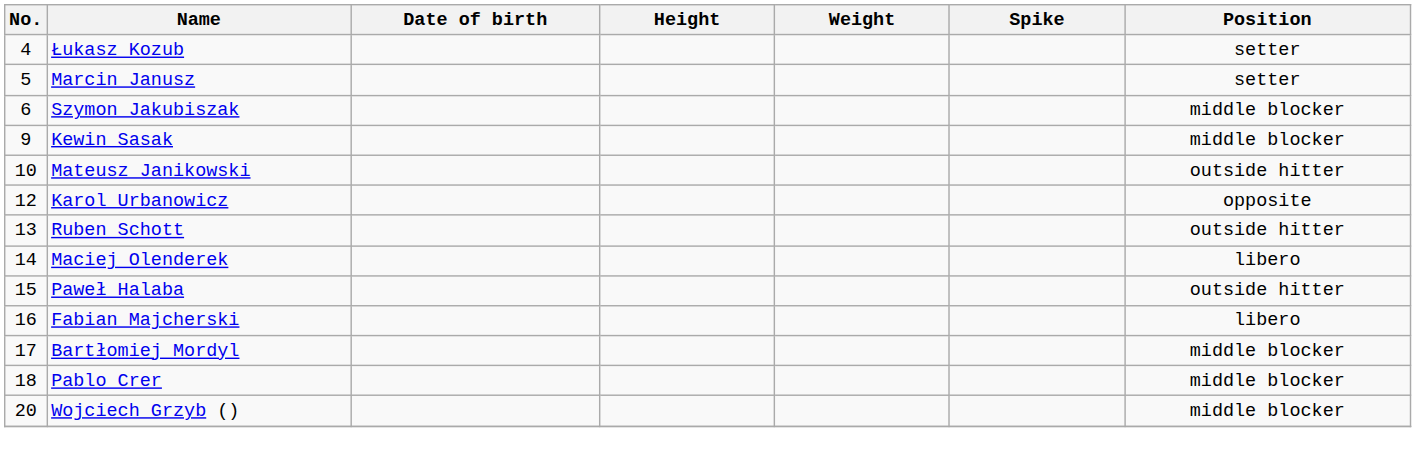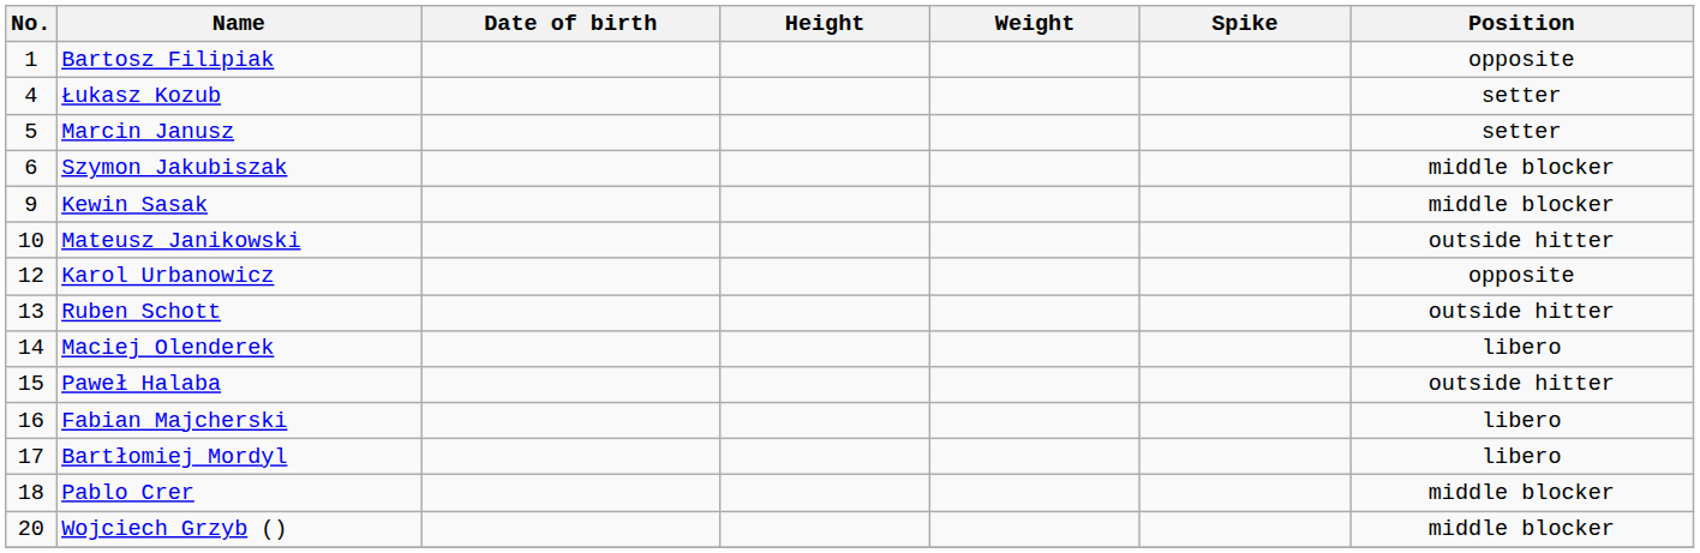 <table class="wikitable sortable" style="font-size:100%; text-align:center;">
 <tr>
 <th>No.</th>
 <th style="width:16em">Name</th>
 <th style="width:13em">Date of birth</th>
 <th style="width:9em">Height</th>
 <th style="width:9em">Weight</th>
 <th style="width:9em">Spike</th>
 <th style="width:15em">Position</th>
+</tr>
+<tr>
+<td>1</td>
+<td align=left> <a href='#'>Bartosz Filipiak</a></td>
+<td align=right></td>
+<td></td>
+<td></td>
+<td></td>
+<td>opposite</td>
 </tr>
 <tr>
 <td>4</td>
 <td align=left> <a href='#'>Łukasz Kozub</a></td>
 <td align=right></td>
 <td></td>
 <td></td>
 <td></td>
 <td>setter</td>
 </tr>
 <tr>
 <td>5</td>
 <td align=left> <a href='#'>Marcin Janusz</a></td>
 <td align=right></td>
 <td></td>
 <td></td>
 <td></td>
 <td>setter</td>
 </tr>
 <tr>
 <td>6</td>
 <td align=left> <a href='#'>Szymon Jakubiszak</a></td>
 <td align=right></td>
 <td></td>
 <td></td>
 <td></td>
 <td>middle blocker</td>
 </tr>
 <tr>
 <td>9</td>
 <td align=left> <a href='#'>Kewin Sasak</a></td>
 <td align=right></td>
 <td></td>
 <td></td>
 <td></td>
 <td>middle blocker</td>
 </tr>
 <tr>
 <td>10</td>
 <td align=left> <a href='#'>Mateusz Janikowski</a></td>
 <td align=right></td>
 <td></td>
 <td></td>
 <td></td>
 <td>outside hitter</td>
 </tr>
 <tr>
 <td>12</td>
 <td align=left> <a href='#'>Karol Urbanowicz</a></td>
 <td align=right></td>
 <td></td>
 <td></td>
 <td></td>
 <td>opposite</td>
 </tr>
 <tr>
 <td>13</td>
 <td align=left> <a href='#'>Ruben Schott</a></td>
 <td align=right></td>
 <td></td>
 <td></td>
 <td></td>
 <td>outside hitter</td>
 </tr>
 <tr>
 <td>14</td>
 <td align=left> <a href='#'>Maciej Olenderek</a></td>
 <td align=right></td>
 <td></td>
 <td></td>
 <td></td>
 <td>libero</td>
 </tr>
 <tr>
 <td>15</td>
 <td align=left> <a href='#'>Paweł Halaba</a></td>
 <td align=right></td>
 <td></td>
 <td></td>
 <td></td>
 <td>outside hitter</td>
 </tr>
 <tr>
 <td>16</td>
 <td align=left> <a href='#'>Fabian Majcherski</a></td>
 <td align=right></td>
 <td></td>
 <td></td>
 <td></td>
 <td>libero</td>
 </tr>
 <tr>
 <td>17</td>
 <td align=left> <a href='#'>Bartłomiej Mordyl</a></td>
 <td align=right></td>
 <td></td>
 <td></td>
 <td></td>
-<td>middle blocker</td>
+<td>libero</td>
 </tr>
 <tr>
 <td>18</td>
 <td align=left> <a href='#'>Pablo Crer</a></td>
 <td align=right></td>
 <td></td>
 <td></td>
 <td></td>
 <td>middle blocker</td>
 </tr>
 <tr>
 <td>20</td>
 <td align=left> <a href='#'>Wojciech Grzyb</a> ()</td>
 <td align=right></td>
 <td></td>
 <td></td>
 <td></td>
 <td>middle blocker</td>
 </tr>
 <tr>
 </tr>
 </table>
